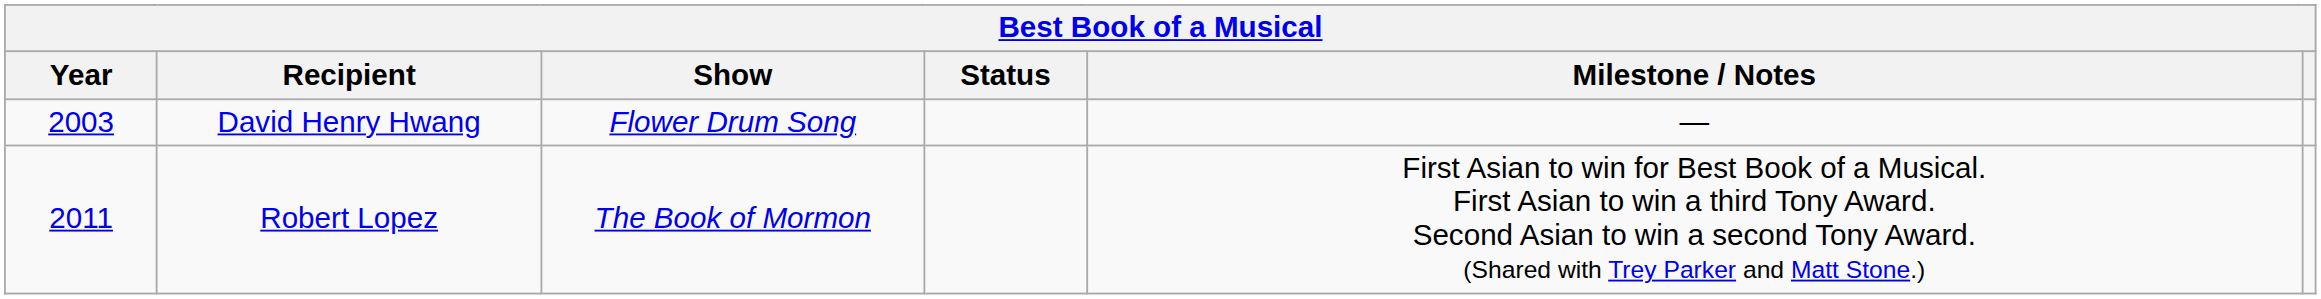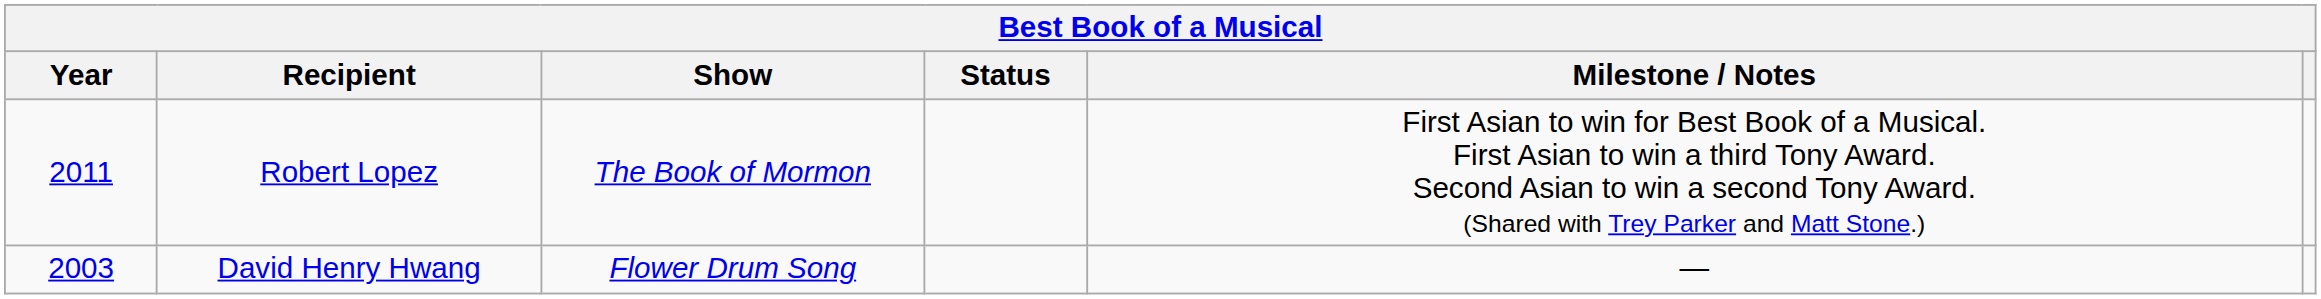 <table class="wikitable sortable" style="text-align: center">
 <tr>
 <th colspan="6" style="text-align:center;"><strong><a href='#'>Best Book of a Musical</a></strong></th>
 </tr>
 <tr style="background:#ebft5ff;">
 <th style="width:075px;">Year</th>
 <th style="width:200px;">Recipient</th>
 <th style="width:200px;">Show</th>
 <th style="width:080px;">Status</th>
 <th style="width:650px;">Milestone / Notes</th>
 <th></th>
 </tr>
 <tr>
+<td><a href='#'>2011</a></td>
+<td><a href='#'>Robert Lopez</a></td>
+<td><em><a href='#'>The Book of Mormon</a></em></td>
+<td></td>
+<td>First Asian to win for Best Book of a Musical.<br>First Asian to win a third Tony Award.<br>Second Asian to win a second Tony Award.<br><small>(Shared with <a href='#'>Trey Parker</a> and <a href='#'>Matt Stone</a>.)</small></td>
+<td></td>
+</tr>
+<tr>
 <td><a href='#'>2003</a></td>
 <td><a href='#'>David Henry Hwang</a></td>
 <td><em><a href='#'>Flower Drum Song</a></em></td>
 <td></td>
 <td>—</td>
 <td></td>
 </tr>
-<tr>
-<td><a href='#'>2011</a></td>
-<td><a href='#'>Robert Lopez</a></td>
-<td><em><a href='#'>The Book of Mormon</a></em></td>
-<td></td>
-<td>First Asian to win for Best Book of a Musical.<br>First Asian to win a third Tony Award.<br>Second Asian to win a second Tony Award.<br><small>(Shared with <a href='#'>Trey Parker</a> and <a href='#'>Matt Stone</a>.)</small></td>
-<td></td>
-</tr>
 </table>
